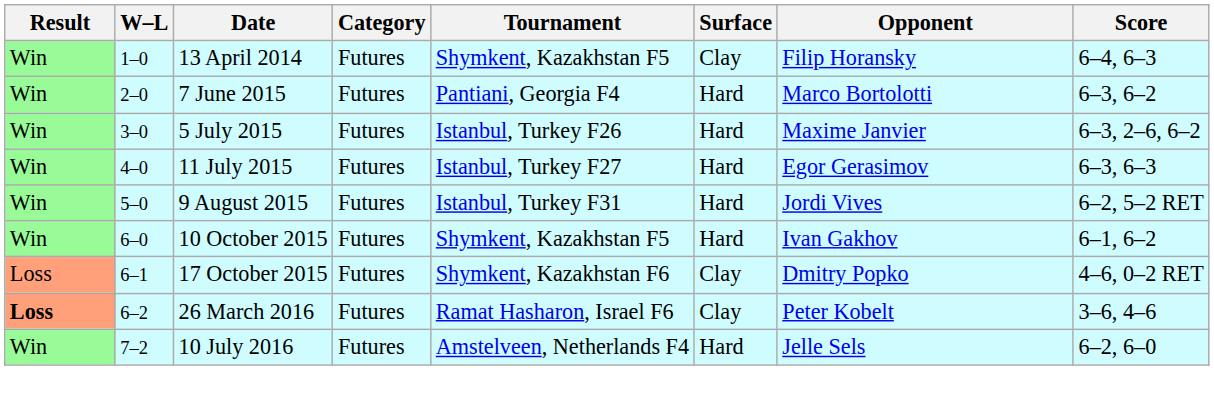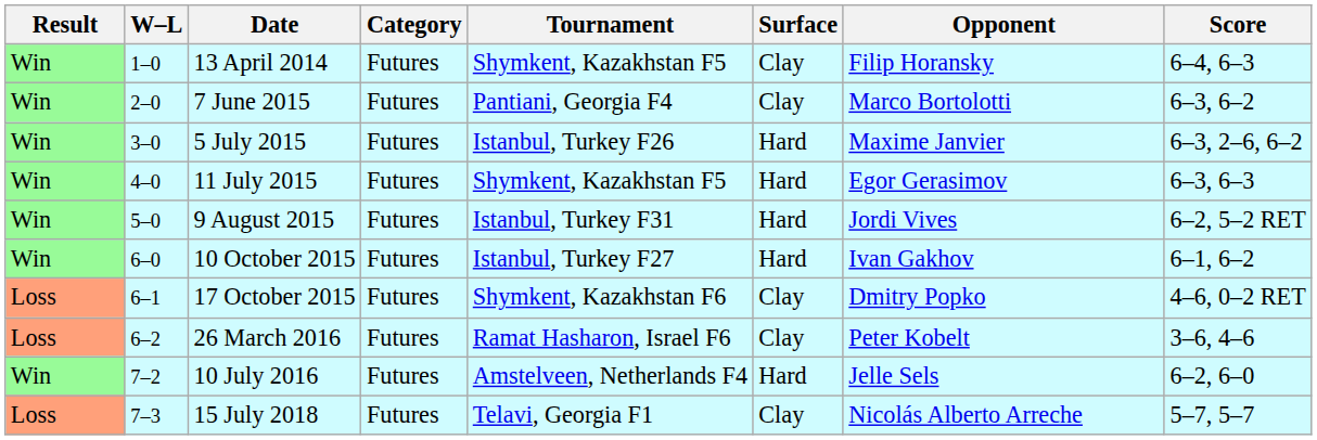 <table class=wikitable style=font-size:97%>
 <tr>
 <th width=70>Result</th>
 <th class="unsortable">W–L</th>
 <th>Date</th>
 <th>Category</th>
 <th>Tournament</th>
 <th>Surface</th>
 <th width=200>Opponent</th>
 <th>Score</th>
 </tr>
 <tr bgcolor=CFFCFF>
 <td bgcolor=98FB98>Win</td>
 <td><small>1–0</small></td>
 <td>13 April 2014</td>
 <td>Futures</td>
 <td><a href='#'>Shymkent</a>, Kazakhstan F5</td>
 <td>Clay</td>
 <td> <a href='#'>Filip Horansky</a></td>
 <td>6–4, 6–3</td>
 </tr>
 <tr bgcolor=CFFCFF>
 <td bgcolor=98FB98>Win</td>
 <td><small>2–0</small></td>
 <td>7 June 2015</td>
 <td>Futures</td>
 <td><a href='#'>Pantiani</a>, Georgia F4</td>
-<td>Hard</td>
+<td>Clay</td>
 <td> <a href='#'>Marco Bortolotti</a></td>
 <td>6–3, 6–2</td>
 </tr>
 <tr bgcolor=CFFCFF>
 <td bgcolor=98FB98>Win</td>
 <td><small>3–0</small></td>
 <td>5 July 2015</td>
 <td>Futures</td>
 <td><a href='#'>Istanbul</a>, Turkey F26</td>
 <td>Hard</td>
 <td> <a href='#'>Maxime Janvier</a></td>
 <td>6–3, 2–6, 6–2</td>
 </tr>
 <tr bgcolor=CFFCFF>
 <td bgcolor=98FB98>Win</td>
 <td><small>4–0</small></td>
 <td>11 July 2015</td>
 <td>Futures</td>
-<td><a href='#'>Istanbul</a>, Turkey F27</td>
+<td><a href='#'>Shymkent</a>, Kazakhstan F5</td>
 <td>Hard</td>
 <td> <a href='#'>Egor Gerasimov</a></td>
 <td>6–3, 6–3</td>
 </tr>
 <tr bgcolor=CFFCFF>
 <td bgcolor=98FB98>Win</td>
 <td><small>5–0</small></td>
 <td>9 August 2015</td>
 <td>Futures</td>
 <td><a href='#'>Istanbul</a>, Turkey F31</td>
 <td>Hard</td>
 <td> <a href='#'>Jordi Vives</a></td>
 <td>6–2, 5–2 RET</td>
 </tr>
 <tr bgcolor=CFFCFF>
 <td bgcolor=98FB98>Win</td>
 <td><small>6–0</small></td>
 <td>10 October 2015</td>
 <td>Futures</td>
-<td><a href='#'>Shymkent</a>, Kazakhstan F5</td>
+<td><a href='#'>Istanbul</a>, Turkey F27</td>
 <td>Hard</td>
 <td> <a href='#'>Ivan Gakhov</a></td>
 <td>6–1, 6–2</td>
 </tr>
 <tr bgcolor=CFFCFF>
 <td bgcolor=FFA07A>Loss</td>
 <td><small>6–1</small></td>
 <td>17 October 2015</td>
 <td>Futures</td>
 <td><a href='#'>Shymkent</a>, Kazakhstan F6</td>
 <td>Clay</td>
 <td> <a href='#'>Dmitry Popko</a></td>
 <td>4–6, 0–2 RET</td>
 </tr>
 <tr bgcolor=CFFCFF>
-<td bgcolor=FFA07A><strong>Loss</strong></td>
+<td bgcolor=FFA07A>Loss</td>
 <td><small>6–2</small></td>
 <td>26 March 2016</td>
 <td>Futures</td>
 <td><a href='#'>Ramat Hasharon</a>, Israel F6</td>
 <td>Clay</td>
 <td> <a href='#'>Peter Kobelt</a></td>
 <td>3–6, 4–6</td>
 </tr>
 <tr bgcolor=CFFCFF>
 <td bgcolor=98FB98>Win</td>
 <td><small>7–2</small></td>
 <td>10 July 2016</td>
 <td>Futures</td>
 <td><a href='#'>Amstelveen</a>, Netherlands F4</td>
 <td>Hard</td>
 <td> <a href='#'>Jelle Sels</a></td>
 <td>6–2, 6–0</td>
 </tr>
+<tr bgcolor=CFFCFF>
+<td bgcolor=FFA07A>Loss</td>
+<td><small>7–3</small></td>
+<td>15 July 2018</td>
+<td>Futures</td>
+<td><a href='#'>Telavi</a>, Georgia F1</td>
+<td>Clay</td>
+<td> <a href='#'>Nicolás Alberto Arreche</a></td>
+<td>5–7, 5–7</td>
+</tr>
 </table>
